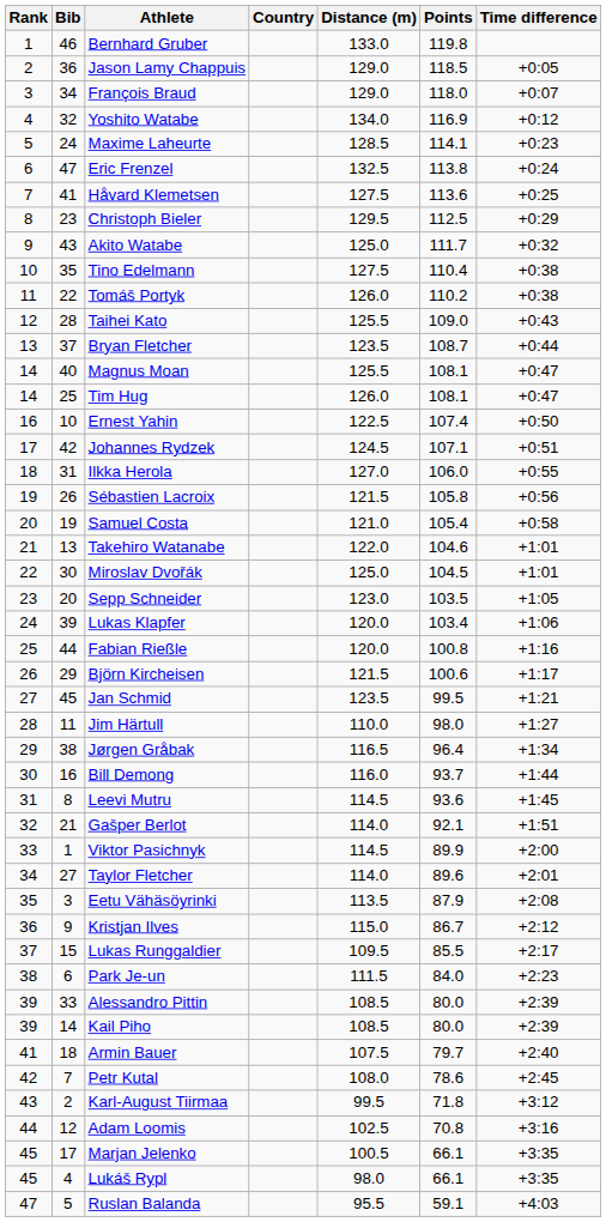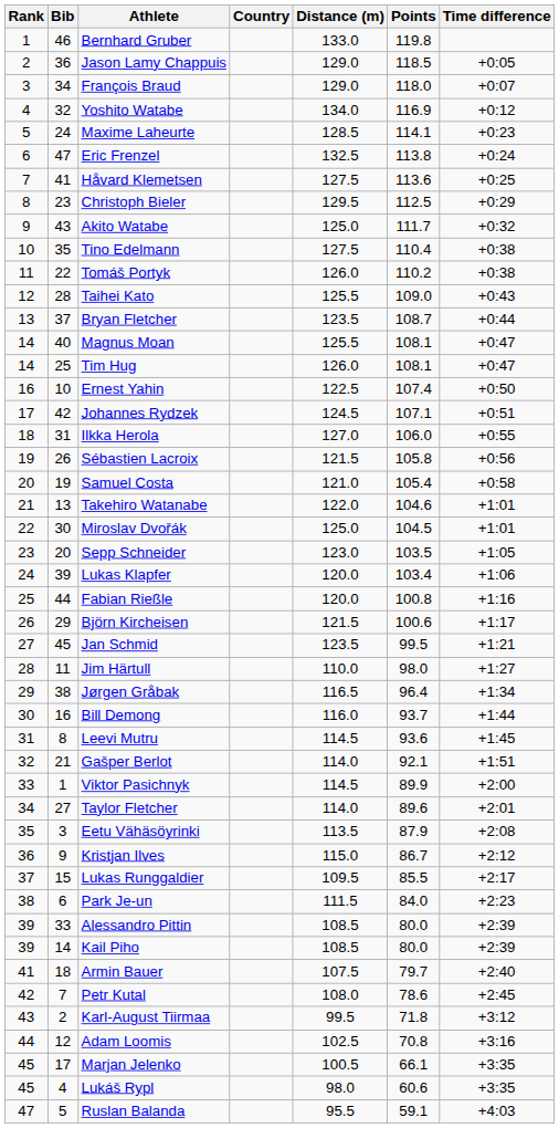 <table class="wikitable sortable" style="text-align:center">
 <tr>
 <th>Rank</th>
 <th>Bib</th>
 <th>Athlete</th>
 <th>Country</th>
 <th>Distance (m)</th>
 <th>Points</th>
 <th>Time difference</th>
 </tr>
 <tr>
 <td>1</td>
 <td>46</td>
 <td align=left><a href='#'>Bernhard Gruber</a></td>
 <td align=left></td>
 <td>133.0</td>
 <td>119.8</td>
 <td></td>
 </tr>
 <tr>
 <td>2</td>
 <td>36</td>
 <td align=left><a href='#'>Jason Lamy Chappuis</a></td>
 <td align=left></td>
 <td>129.0</td>
 <td>118.5</td>
 <td>+0:05</td>
 </tr>
 <tr>
 <td>3</td>
 <td>34</td>
 <td align=left><a href='#'>François Braud</a></td>
 <td align=left></td>
 <td>129.0</td>
 <td>118.0</td>
 <td>+0:07</td>
 </tr>
 <tr>
 <td>4</td>
 <td>32</td>
 <td align=left><a href='#'>Yoshito Watabe</a></td>
 <td align=left></td>
 <td>134.0</td>
 <td>116.9</td>
 <td>+0:12</td>
 </tr>
 <tr>
 <td>5</td>
 <td>24</td>
 <td align=left><a href='#'>Maxime Laheurte</a></td>
 <td align=left></td>
 <td>128.5</td>
 <td>114.1</td>
 <td>+0:23</td>
 </tr>
 <tr>
 <td>6</td>
 <td>47</td>
 <td align=left><a href='#'>Eric Frenzel</a></td>
 <td align=left></td>
 <td>132.5</td>
 <td>113.8</td>
 <td>+0:24</td>
 </tr>
 <tr>
 <td>7</td>
 <td>41</td>
 <td align=left><a href='#'>Håvard Klemetsen</a></td>
 <td align=left></td>
 <td>127.5</td>
 <td>113.6</td>
 <td>+0:25</td>
 </tr>
 <tr>
 <td>8</td>
 <td>23</td>
 <td align=left><a href='#'>Christoph Bieler</a></td>
 <td align=left></td>
 <td>129.5</td>
 <td>112.5</td>
 <td>+0:29</td>
 </tr>
 <tr>
 <td>9</td>
 <td>43</td>
 <td align=left><a href='#'>Akito Watabe</a></td>
 <td align=left></td>
 <td>125.0</td>
 <td>111.7</td>
 <td>+0:32</td>
 </tr>
 <tr>
 <td>10</td>
 <td>35</td>
 <td align=left><a href='#'>Tino Edelmann</a></td>
 <td align=left></td>
 <td>127.5</td>
 <td>110.4</td>
 <td>+0:38</td>
 </tr>
 <tr>
 <td>11</td>
 <td>22</td>
 <td align=left><a href='#'>Tomáš Portyk</a></td>
 <td align=left></td>
 <td>126.0</td>
 <td>110.2</td>
 <td>+0:38</td>
 </tr>
 <tr>
 <td>12</td>
 <td>28</td>
 <td align=left><a href='#'>Taihei Kato</a></td>
 <td align=left></td>
 <td>125.5</td>
 <td>109.0</td>
 <td>+0:43</td>
 </tr>
 <tr>
 <td>13</td>
 <td>37</td>
 <td align=left><a href='#'>Bryan Fletcher</a></td>
 <td align=left></td>
 <td>123.5</td>
 <td>108.7</td>
 <td>+0:44</td>
 </tr>
 <tr>
 <td>14</td>
 <td>40</td>
 <td align=left><a href='#'>Magnus Moan</a></td>
 <td align=left></td>
 <td>125.5</td>
 <td>108.1</td>
 <td>+0:47</td>
 </tr>
 <tr>
 <td>14</td>
 <td>25</td>
 <td align=left><a href='#'>Tim Hug</a></td>
 <td align=left></td>
 <td>126.0</td>
 <td>108.1</td>
 <td>+0:47</td>
 </tr>
 <tr>
 <td>16</td>
 <td>10</td>
 <td align=left><a href='#'>Ernest Yahin</a></td>
 <td align=left></td>
 <td>122.5</td>
 <td>107.4</td>
 <td>+0:50</td>
 </tr>
 <tr>
 <td>17</td>
 <td>42</td>
 <td align=left><a href='#'>Johannes Rydzek</a></td>
 <td align=left></td>
 <td>124.5</td>
 <td>107.1</td>
 <td>+0:51</td>
 </tr>
 <tr>
 <td>18</td>
 <td>31</td>
 <td align=left><a href='#'>Ilkka Herola</a></td>
 <td align=left></td>
 <td>127.0</td>
 <td>106.0</td>
 <td>+0:55</td>
 </tr>
 <tr>
 <td>19</td>
 <td>26</td>
 <td align=left><a href='#'>Sébastien Lacroix</a></td>
 <td align=left></td>
 <td>121.5</td>
 <td>105.8</td>
 <td>+0:56</td>
 </tr>
 <tr>
 <td>20</td>
 <td>19</td>
 <td align=left><a href='#'>Samuel Costa</a></td>
 <td align=left></td>
 <td>121.0</td>
 <td>105.4</td>
 <td>+0:58</td>
 </tr>
 <tr>
 <td>21</td>
 <td>13</td>
 <td align=left><a href='#'>Takehiro Watanabe</a></td>
 <td align=left></td>
 <td>122.0</td>
 <td>104.6</td>
 <td>+1:01</td>
 </tr>
 <tr>
 <td>22</td>
 <td>30</td>
 <td align=left><a href='#'>Miroslav Dvořák</a></td>
 <td align=left></td>
 <td>125.0</td>
 <td>104.5</td>
 <td>+1:01</td>
 </tr>
 <tr>
 <td>23</td>
 <td>20</td>
 <td align=left><a href='#'>Sepp Schneider</a></td>
 <td align=left></td>
 <td>123.0</td>
 <td>103.5</td>
 <td>+1:05</td>
 </tr>
 <tr>
 <td>24</td>
 <td>39</td>
 <td align=left><a href='#'>Lukas Klapfer</a></td>
 <td align=left></td>
 <td>120.0</td>
 <td>103.4</td>
 <td>+1:06</td>
 </tr>
 <tr>
 <td>25</td>
 <td>44</td>
 <td align=left><a href='#'>Fabian Rießle</a></td>
 <td align=left></td>
 <td>120.0</td>
 <td>100.8</td>
 <td>+1:16</td>
 </tr>
 <tr>
 <td>26</td>
 <td>29</td>
 <td align=left><a href='#'>Björn Kircheisen</a></td>
 <td align=left></td>
 <td>121.5</td>
 <td>100.6</td>
 <td>+1:17</td>
 </tr>
 <tr>
 <td>27</td>
 <td>45</td>
 <td align=left><a href='#'>Jan Schmid</a></td>
 <td align=left></td>
 <td>123.5</td>
 <td>99.5</td>
 <td>+1:21</td>
 </tr>
 <tr>
 <td>28</td>
 <td>11</td>
 <td align=left><a href='#'>Jim Härtull</a></td>
 <td align=left></td>
 <td>110.0</td>
 <td>98.0</td>
 <td>+1:27</td>
 </tr>
 <tr>
 <td>29</td>
 <td>38</td>
 <td align=left><a href='#'>Jørgen Gråbak</a></td>
 <td align=left></td>
 <td>116.5</td>
 <td>96.4</td>
 <td>+1:34</td>
 </tr>
 <tr>
 <td>30</td>
 <td>16</td>
 <td align=left><a href='#'>Bill Demong</a></td>
 <td align=left></td>
 <td>116.0</td>
 <td>93.7</td>
 <td>+1:44</td>
 </tr>
 <tr>
 <td>31</td>
 <td>8</td>
 <td align=left><a href='#'>Leevi Mutru</a></td>
 <td align=left></td>
 <td>114.5</td>
 <td>93.6</td>
 <td>+1:45</td>
 </tr>
 <tr>
 <td>32</td>
 <td>21</td>
 <td align=left><a href='#'>Gašper Berlot</a></td>
 <td align=left></td>
 <td>114.0</td>
 <td>92.1</td>
 <td>+1:51</td>
 </tr>
 <tr>
 <td>33</td>
 <td>1</td>
 <td align=left><a href='#'>Viktor Pasichnyk</a></td>
 <td align=left></td>
 <td>114.5</td>
 <td>89.9</td>
 <td>+2:00</td>
 </tr>
 <tr>
 <td>34</td>
 <td>27</td>
 <td align=left><a href='#'>Taylor Fletcher</a></td>
 <td align=left></td>
 <td>114.0</td>
 <td>89.6</td>
 <td>+2:01</td>
 </tr>
 <tr>
 <td>35</td>
 <td>3</td>
 <td align=left><a href='#'>Eetu Vähäsöyrinki</a></td>
 <td align=left></td>
 <td>113.5</td>
 <td>87.9</td>
 <td>+2:08</td>
 </tr>
 <tr>
 <td>36</td>
 <td>9</td>
 <td align=left><a href='#'>Kristjan Ilves</a></td>
 <td align=left></td>
 <td>115.0</td>
 <td>86.7</td>
 <td>+2:12</td>
 </tr>
 <tr>
 <td>37</td>
 <td>15</td>
 <td align=left><a href='#'>Lukas Runggaldier</a></td>
 <td align=left></td>
 <td>109.5</td>
 <td>85.5</td>
 <td>+2:17</td>
 </tr>
 <tr>
 <td>38</td>
 <td>6</td>
 <td align=left><a href='#'>Park Je-un</a></td>
 <td align=left></td>
 <td>111.5</td>
 <td>84.0</td>
 <td>+2:23</td>
 </tr>
 <tr>
 <td>39</td>
 <td>33</td>
 <td align=left><a href='#'>Alessandro Pittin</a></td>
 <td align=left></td>
 <td>108.5</td>
 <td>80.0</td>
 <td>+2:39</td>
 </tr>
 <tr>
 <td>39</td>
 <td>14</td>
 <td align=left><a href='#'>Kail Piho</a></td>
 <td align=left></td>
 <td>108.5</td>
 <td>80.0</td>
 <td>+2:39</td>
 </tr>
 <tr>
 <td>41</td>
 <td>18</td>
 <td align=left><a href='#'>Armin Bauer</a></td>
 <td align=left></td>
 <td>107.5</td>
 <td>79.7</td>
 <td>+2:40</td>
 </tr>
 <tr>
 <td>42</td>
 <td>7</td>
 <td align=left><a href='#'>Petr Kutal</a></td>
 <td align=left></td>
 <td>108.0</td>
 <td>78.6</td>
 <td>+2:45</td>
 </tr>
 <tr>
 <td>43</td>
 <td>2</td>
 <td align=left><a href='#'>Karl-August Tiirmaa</a></td>
 <td align=left></td>
 <td>99.5</td>
 <td>71.8</td>
 <td>+3:12</td>
 </tr>
 <tr>
 <td>44</td>
 <td>12</td>
 <td align=left><a href='#'>Adam Loomis</a></td>
 <td align=left></td>
 <td>102.5</td>
 <td>70.8</td>
 <td>+3:16</td>
 </tr>
 <tr>
 <td>45</td>
 <td>17</td>
 <td align=left><a href='#'>Marjan Jelenko</a></td>
 <td align=left></td>
 <td>100.5</td>
 <td>66.1</td>
 <td>+3:35</td>
 </tr>
 <tr>
 <td>45</td>
 <td>4</td>
 <td align=left><a href='#'>Lukáš Rypl</a></td>
 <td align=left></td>
 <td>98.0</td>
-<td>66.1</td>
+<td>60.6</td>
 <td>+3:35</td>
 </tr>
 <tr>
 <td>47</td>
 <td>5</td>
 <td align=left><a href='#'>Ruslan Balanda</a></td>
 <td align=left></td>
 <td>95.5</td>
 <td>59.1</td>
 <td>+4:03</td>
 </tr>
 </table>
